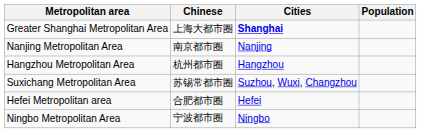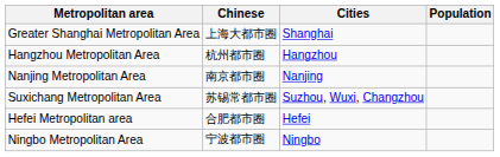 <table class="wikitable sortable">
 <tr>
 <th>Metropolitan area</th>
 <th>Chinese</th>
 <th>Cities</th>
 <th>Population</th>
 </tr>
 <tr>
 <td>Greater Shanghai Metropolitan Area</td>
 <td>上海大都市圈</td>
-<td><strong><a href='#'>Shanghai</a></strong></td>
+<td><a href='#'>Shanghai</a></td>
+<td></td>
+</tr>
+<tr>
+<td>Hangzhou Metropolitan Area</td>
+<td>杭州都市圈</td>
+<td><a href='#'>Hangzhou</a></td>
 <td></td>
 </tr>
 <tr>
 <td>Nanjing Metropolitan Area</td>
 <td>南京都市圈</td>
 <td><a href='#'>Nanjing</a></td>
-<td></td>
-</tr>
-<tr>
-<td>Hangzhou Metropolitan Area</td>
-<td>杭州都市圈</td>
-<td><a href='#'>Hangzhou</a></td>
 <td></td>
 </tr>
 <tr>
 <td>Suxichang Metropolitan Area</td>
 <td>苏锡常都市圈</td>
 <td><a href='#'>Suzhou</a>, <a href='#'>Wuxi</a>, <a href='#'>Changzhou</a></td>
 <td></td>
 </tr>
 <tr>
 <td>Hefei Metropolitan area</td>
 <td>合肥都市圈</td>
 <td><a href='#'>Hefei</a></td>
 <td></td>
 </tr>
 <tr>
 <td>Ningbo Metropolitan Area</td>
 <td>宁波都市圈</td>
 <td><a href='#'>Ningbo</a></td>
 <td></td>
 </tr>
 </table>
